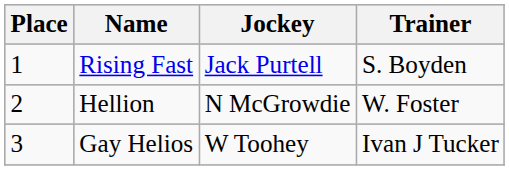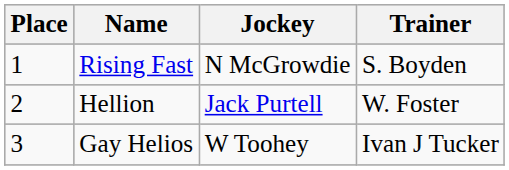 <table class="wikitable">
 <tr>
 <th>Place</th>
 <th>Name</th>
 <th>Jockey</th>
 <th>Trainer</th>
 </tr>
 <tr>
 <td>1</td>
 <td><a href='#'>Rising Fast</a></td>
-<td><a href='#'>Jack Purtell</a></td>
+<td>N McGrowdie</td>
 <td>S. Boyden</td>
 </tr>
 <tr>
 <td>2</td>
 <td>Hellion</td>
-<td>N McGrowdie</td>
+<td><a href='#'>Jack Purtell</a></td>
 <td>W. Foster</td>
 </tr>
 <tr>
 <td>3</td>
 <td>Gay Helios</td>
 <td>W Toohey</td>
 <td>Ivan J Tucker</td>
 </tr>
 </table>
